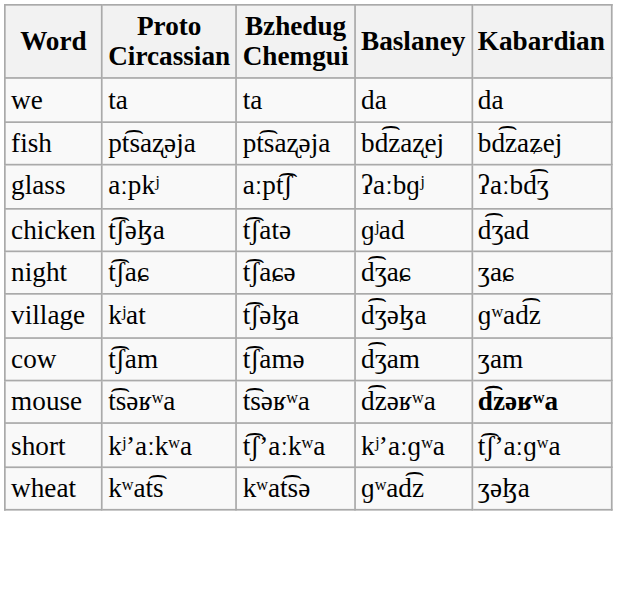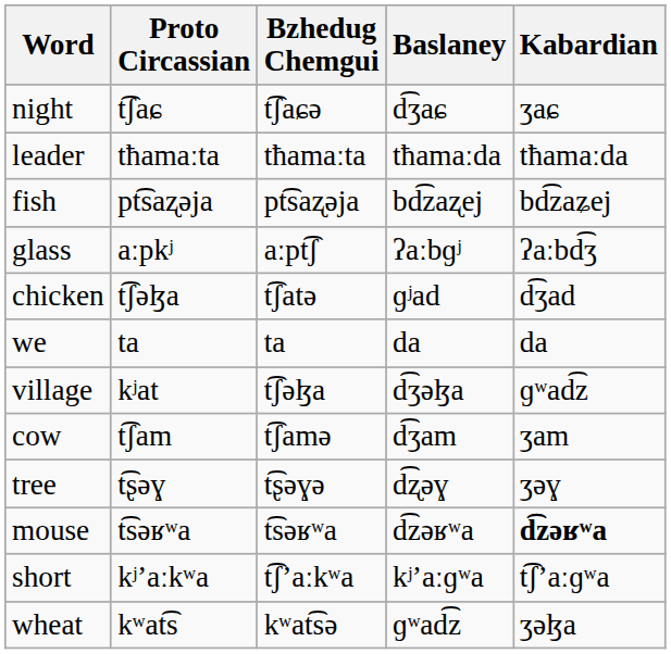 <table class="wikitable" border="1" text-align="right">
 <tr>
 <th>Word</th>
 <th>Proto<br>Circassian</th>
 <th>Bzhedug<br>Chemgui</th>
 <th>Baslaney</th>
 <th>Kabardian</th>
 </tr>
 <tr>
-<td>we</td>
-<td>ta </td>
-<td>ta </td>
-<td>da </td>
-<td>da </td>
+<td>night</td>
+<td>t͡ʃaɕ </td>
+<td>t͡ʃaɕə </td>
+<td>d͡ʒaɕ </td>
+<td>ʒaɕ </td>
+</tr>
+<tr>
+<td>leader</td>
+<td>tħamaːta </td>
+<td>tħamaːta </td>
+<td>tħamaːda </td>
+<td>tħamaːda </td>
 </tr>
 <tr>
 <td>fish</td>
 <td>pt͡saʐəja </td>
 <td>pt͡saʐəja </td>
 <td>bd͡zaʐej </td>
 <td>bd͡zaʑej </td>
 </tr>
 <tr>
 <td>glass</td>
 <td>aːpkʲ </td>
 <td>aːpt͡ʃ </td>
 <td>ʔaːbɡʲ </td>
 <td>ʔaːbd͡ʒ </td>
 </tr>
 <tr>
 <td>chicken</td>
 <td>t͡ʃəɮa </td>
 <td>t͡ʃatə </td>
 <td>ɡʲad </td>
 <td>d͡ʒad </td>
 </tr>
 <tr>
-<td>night</td>
-<td>t͡ʃaɕ </td>
-<td>t͡ʃaɕə </td>
-<td>d͡ʒaɕ </td>
-<td>ʒaɕ </td>
+<td>we</td>
+<td>ta </td>
+<td>ta </td>
+<td>da </td>
+<td>da </td>
 </tr>
 <tr>
 <td>village</td>
 <td>kʲat </td>
 <td>t͡ʃəɮa </td>
 <td>d͡ʒəɮa </td>
 <td>ɡʷad͡z </td>
 </tr>
 <tr>
 <td>cow</td>
 <td>t͡ʃam </td>
 <td>t͡ʃamə </td>
 <td>d͡ʒam </td>
 <td>ʒam </td>
+</tr>
+<tr>
+<td>tree</td>
+<td>t͡ʂəɣ </td>
+<td>t͡ʂəɣə </td>
+<td>d͡ʐəɣ </td>
+<td>ʒəɣ </td>
 </tr>
 <tr>
 <td>mouse</td>
 <td>t͡səʁʷa </td>
 <td>t͡səʁʷa </td>
 <td>d͡zəʁʷa </td>
 <td><strong>d͡zəʁʷa </strong></td>
 </tr>
 <tr>
 <td>short</td>
 <td>kʲʼaːkʷa </td>
 <td>t͡ʃʼaːkʷa </td>
 <td>kʲʼaːɡʷa </td>
 <td>t͡ʃʼaːɡʷa </td>
 </tr>
 <tr>
 <td>wheat</td>
 <td>kʷat͡s </td>
 <td>kʷat͡sə </td>
 <td>ɡʷad͡z </td>
 <td>ʒəɮa </td>
 </tr>
 </table>
